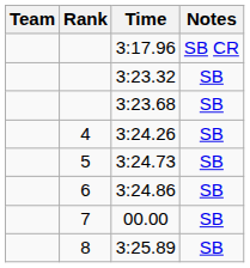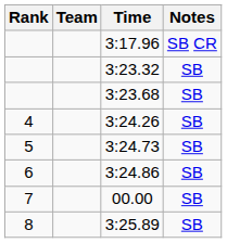 <table class="wikitable sortable plainrowheaders" style="text-align:center">
 <tr>
+<th scope="col">Rank</th>
 <th scope="col">Team</th>
-<th scope="col">Rank</th>
 <th scope="col">Time</th>
 <th scope="col">Notes</th>
 </tr>
 <tr>
 <td></td>
 <td></td>
 <td>3:17.96</td>
 <td><a href='#'><abbr>SB</abbr></a> <a href='#'>CR</a></td>
 </tr>
 <tr>
 <td></td>
 <td></td>
 <td>3:23.32</td>
 <td><a href='#'><abbr>SB</abbr></a></td>
 </tr>
 <tr>
 <td></td>
 <td></td>
 <td>3:23.68</td>
 <td><a href='#'><abbr>SB</abbr></a></td>
 </tr>
 <tr>
+<td>4</td>
 <td></td>
-<td>4</td>
 <td>3:24.26</td>
 <td><a href='#'><abbr>SB</abbr></a></td>
 </tr>
 <tr>
+<td>5</td>
 <td></td>
-<td>5</td>
 <td>3:24.73</td>
 <td><a href='#'><abbr>SB</abbr></a></td>
 </tr>
 <tr>
+<td>6</td>
 <td></td>
-<td>6</td>
 <td>3:24.86</td>
 <td><a href='#'><abbr>SB</abbr></a></td>
 </tr>
 <tr>
+<td>7</td>
 <td></td>
-<td>7</td>
 <td>00.00</td>
 <td><a href='#'><abbr>SB</abbr></a></td>
 </tr>
 <tr>
+<td>8</td>
 <td></td>
-<td>8</td>
 <td>3:25.89</td>
 <td><a href='#'><abbr>SB</abbr></a></td>
 </tr>
 </table>
